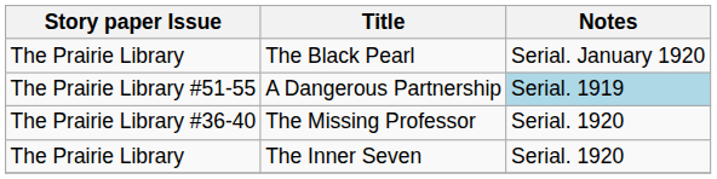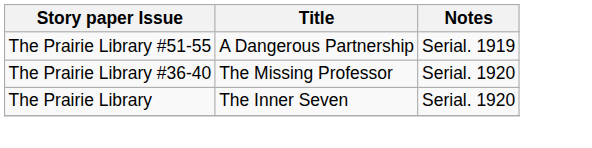 <table class="wikitable">
 <tr>
 <th>Story paper Issue</th>
 <th>Title</th>
 <th>Notes</th>
 </tr>
 <tr>
-<td>The Prairie Library</td>
-<td>The Black Pearl</td>
-<td>Serial. January 1920</td>
-</tr>
-<tr>
 <td>The Prairie Library #51-55</td>
 <td>A Dangerous Partnership</td>
-<td style="background: lightblue;">Serial. 1919</td>
+<td>Serial. 1919</td>
 </tr>
 <tr>
 <td>The Prairie Library #36-40</td>
 <td>The Missing Professor</td>
 <td>Serial. 1920</td>
 </tr>
 <tr>
 <td>The Prairie Library</td>
 <td>The Inner Seven</td>
 <td>Serial. 1920</td>
 </tr>
 <tr>
 </tr>
 </table>
